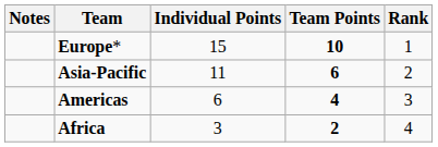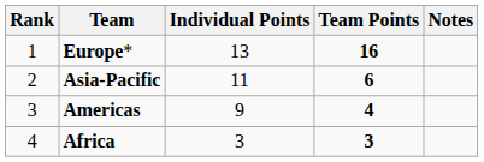 <table class="wikitable sortable" style="text-align:center">
 <tr>
-<th>Notes</th>
+<th>Rank</th>
 <th>Team</th>
 <th>Individual Points</th>
 <th>Team Points</th>
-<th>Rank</th>
+<th>Notes</th>
 </tr>
 <tr>
+<td>1</td>
+<td align="left"><strong>Europe</strong>*</td>
+<td>13</td>
+<td><strong>16</strong></td>
 <td></td>
-<td align="left"><strong>Europe</strong>*</td>
-<td>15</td>
-<td><strong>10</strong></td>
-<td>1</td>
 </tr>
 <tr>
-<td></td>
+<td>2</td>
 <td align="left"><strong>Asia-Pacific</strong></td>
 <td>11</td>
 <td><strong>6</strong></td>
-<td>2</td>
+<td></td>
 </tr>
 <tr>
+<td>3</td>
+<td align="left"><strong>Americas</strong></td>
+<td>9</td>
+<td><strong>4</strong></td>
 <td></td>
-<td align="left"><strong>Americas</strong></td>
-<td>6</td>
-<td><strong>4</strong></td>
-<td>3</td>
 </tr>
 <tr>
-<td></td>
+<td>4</td>
 <td align="left"><strong>Africa</strong></td>
 <td>3</td>
-<td><strong>2</strong></td>
-<td>4</td>
+<td><strong>3</strong></td>
+<td></td>
 </tr>
 </table>
